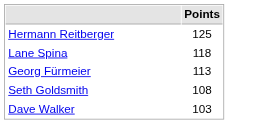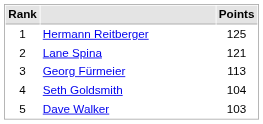 <table cellspacing="1" cellpadding="3" style="border:1px solid #AAAAAA;font-size:86%">
 <tr bgcolor="#E4E4E4">
+<th style="border-bottom:1px solid #AAAAAA" width=10>Rank</th>
 <th style="border-bottom:1px solid #AAAAAA" width=200></th>
 <th style="border-bottom:1px solid #AAAAAA" width=20>Points</th>
 </tr>
 <tr>
+<td align="center">1</td>
 <td> <a href='#'>Hermann Reitberger</a></td>
 <td align=center>125</td>
 </tr>
 <tr>
+<td align="center">2</td>
 <td> <a href='#'>Lane Spina</a></td>
-<td align=center>118</td>
+<td align=center>121</td>
 </tr>
 <tr>
+<td align="center">3</td>
 <td> <a href='#'>Georg Fürmeier</a></td>
 <td align=center>113</td>
 </tr>
 <tr>
+<td align="center">4</td>
 <td> <a href='#'>Seth Goldsmith</a></td>
-<td align=center>108</td>
+<td align=center>104</td>
 </tr>
 <tr>
+<td align="center">5</td>
 <td> <a href='#'>Dave Walker</a></td>
 <td align=center>103</td>
 </tr>
 </table>
